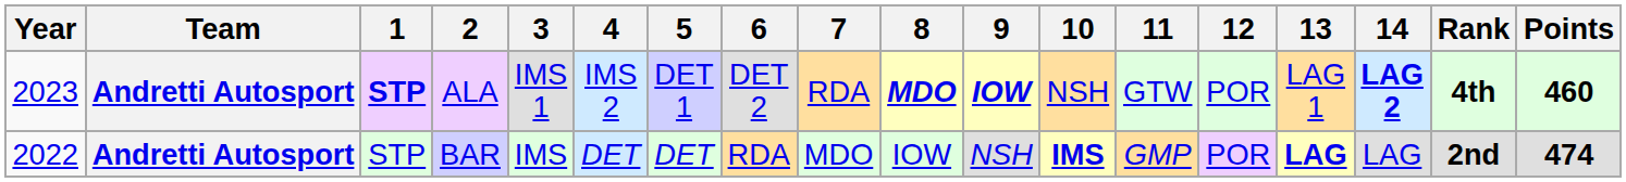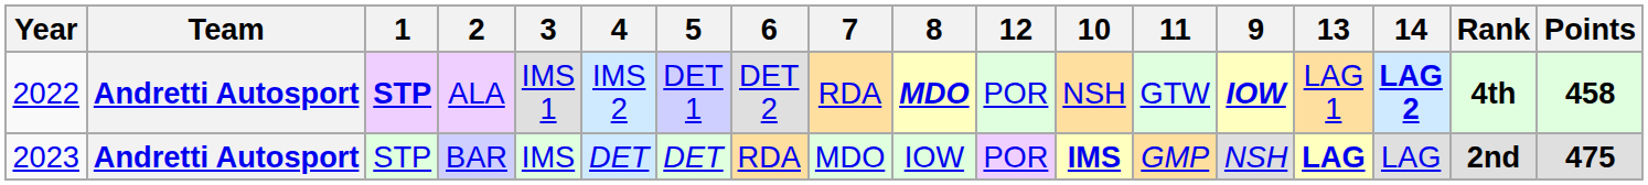 <table class="wikitable" style="text-align:center; font-size:85%">
 <tr>
 <th>Year</th>
 <th>Team</th>
 <th>1</th>
 <th>2</th>
 <th>3</th>
 <th>4</th>
 <th>5</th>
 <th>6</th>
 <th>7</th>
 <th>8</th>
-<th>9</th>
+<th>12</th>
 <th>10</th>
 <th>11</th>
-<th>12</th>
+<th>9</th>
 <th>13</th>
 <th>14</th>
 <th>Rank</th>
 <th>Points</th>
 </tr>
 <tr>
-<td><a href='#'>2023</a></td>
+<td><a href='#'>2022</a></td>
 <th nowrap><a href='#'>Andretti Autosport</a></th>
 <td style=background:#EFCFFF><strong><a href='#'>STP</a></strong><br></td>
 <td style=background:#EFCFFF><a href='#'>ALA</a><br></td>
 <td style=background:#DFDFDF><a href='#'>IMS<br>1</a><br></td>
 <td style=background:#CFEAFF><a href='#'>IMS<br>2</a><br></td>
 <td style=background:#CFCFFF><a href='#'>DET<br>1</a><br></td>
 <td style=background:#DFDFDF><a href='#'>DET<br>2</a><br></td>
 <td style=background:#FFDF9F><a href='#'>RDA</a><br></td>
 <td style=background:#FFFFBF><strong><em><a href='#'>MDO</a></em></strong><br></td>
-<td style=background:#FFFFBF><strong><em><a href='#'>IOW</a></em></strong><br></td>
+<td style=background:#DFFFDF><a href='#'>POR</a><br></td>
 <td style=background:#FFDF9F><a href='#'>NSH</a><br></td>
 <td style=background:#DFFFDF><a href='#'>GTW</a><br></td>
-<td style=background:#DFFFDF><a href='#'>POR</a><br></td>
+<td style=background:#FFFFBF><strong><em><a href='#'>IOW</a></em></strong><br></td>
 <td style=background:#FFDF9F><a href='#'>LAG<br>1</a><br></td>
 <td style=background:#CFEAFF><strong><a href='#'>LAG<br>2</a><br></strong></td>
 <th style=background:#DFFFDF>4th</th>
-<th style=background:#DFFFDF>460</th>
+<th style=background:#DFFFDF>458</th>
 </tr>
 <tr>
-<td><a href='#'>2022</a></td>
+<td><a href='#'>2023</a></td>
 <th nowrap><a href='#'>Andretti Autosport</a></th>
 <td style="background:#DFFFDF;"><a href='#'>STP</a><br></td>
 <td style="background:#cfcfff;"><a href='#'>BAR</a><br></td>
 <td style="background:#dfffdf;"><a href='#'>IMS</a><br></td>
 <td style="background:#cfeaff;"><em><a href='#'>DET</a></em><br></td>
 <td style="background:#dfffdf;"><em><a href='#'>DET</a></em><br></td>
 <td style="background:#FFDF9F;"><a href='#'>RDA</a><br></td>
 <td style="background:#DFFFDF;"><a href='#'>MDO</a><br></td>
 <td style="background:#DFFFDF;"><a href='#'>IOW</a><br></td>
-<td style="background:#DFDFDF;"><em><a href='#'>NSH</a></em><br></td>
+<td style="background:#EFCFFF;"><a href='#'>POR</a><br></td>
 <td style="background:#FFFFBF;"><strong><a href='#'>IMS</a></strong><br></td>
 <td style="background:#FFDF9F;"><em><a href='#'>GMP</a></em><br></td>
-<td style="background:#EFCFFF;"><a href='#'>POR</a><br></td>
+<td style="background:#DFDFDF;"><em><a href='#'>NSH</a></em><br></td>
 <td style="background:#FFFFBF;"><strong><a href='#'>LAG</a></strong><br></td>
 <td style="background:#DFDFDF;"><a href='#'>LAG</a><br></td>
 <th style="background:#DFDFDF;">2nd</th>
-<th style="background:#DFDFDF;">474</th>
+<th style="background:#DFDFDF;">475</th>
 </tr>
 </table>
